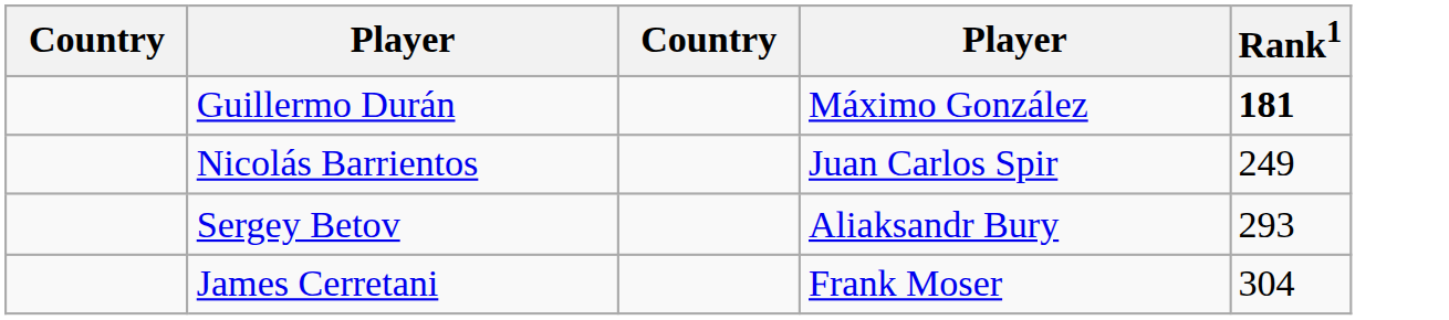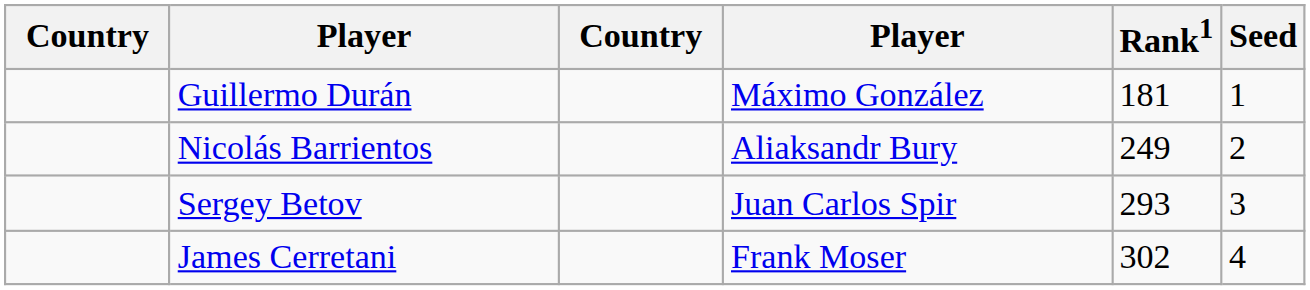 <table class="sortable wikitable">
 <tr>
 <th width="70">Country</th>
 <th width="175">Player</th>
 <th width="70">Country</th>
 <th width="175">Player</th>
 <th>Rank<sup>1</sup></th>
+<th>Seed</th>
 </tr>
 <tr>
 <td></td>
 <td><a href='#'>Guillermo Durán</a></td>
 <td></td>
 <td><a href='#'>Máximo González</a></td>
-<td><strong>181</strong></td>
+<td>181</td>
+<td>1</td>
 </tr>
 <tr>
 <td></td>
 <td><a href='#'>Nicolás Barrientos</a></td>
 <td></td>
-<td><a href='#'>Juan Carlos Spir</a></td>
+<td><a href='#'>Aliaksandr Bury</a></td>
 <td>249</td>
+<td>2</td>
 </tr>
 <tr>
 <td></td>
 <td><a href='#'>Sergey Betov</a></td>
 <td></td>
-<td><a href='#'>Aliaksandr Bury</a></td>
+<td><a href='#'>Juan Carlos Spir</a></td>
 <td>293</td>
+<td>3</td>
 </tr>
 <tr>
 <td></td>
 <td><a href='#'>James Cerretani</a></td>
 <td></td>
 <td><a href='#'>Frank Moser</a></td>
-<td>304</td>
+<td>302</td>
+<td>4</td>
 </tr>
 </table>
